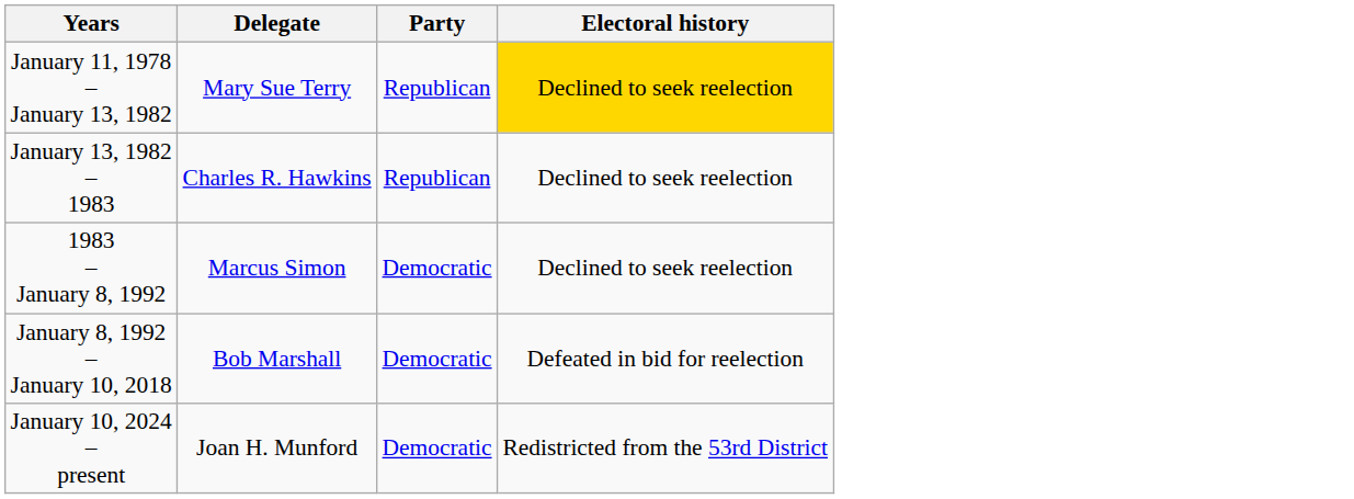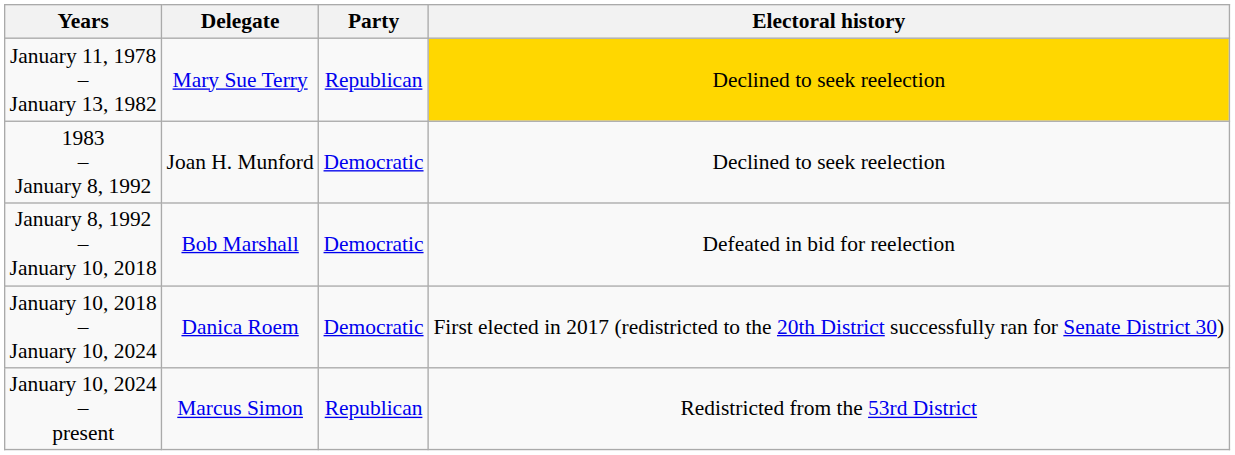 <table class=wikitable style="text-align:center">
 <tr valign=bottom>
 <th>Years</th>
 <th colspan=1>Delegate</th>
 <th>Party</th>
 <th>Electoral history</th>
 </tr>
 <tr>
 <td nowrap><span>January 11, 1978</span><br>–<br><span>January 13, 1982</span></td>
 <td><a href='#'>Mary Sue Terry</a></td>
 <td><a href='#'>Republican</a></td>
 <td style="background: gold;">Declined to seek reelection</td>
 </tr>
 <tr>
-<td nowrap><span>January 13, 1982</span><br>–<br><span>1983</span></td>
-<td><a href='#'>Charles R. Hawkins</a></td>
-<td><a href='#'>Republican</a></td>
-<td>Declined to seek reelection</td>
-</tr>
-<tr>
 <td nowrap><span>1983</span><br>–<br><span>January 8, 1992</span></td>
-<td><a href='#'>Marcus Simon</a></td>
+<td>Joan H. Munford</td>
 <td><a href='#'>Democratic</a></td>
 <td>Declined to seek reelection</td>
 </tr>
 <tr>
 <td nowrap><span>January 8, 1992</span><br>–<br><span>January 10, 2018</span></td>
 <td><a href='#'>Bob Marshall</a></td>
 <td><a href='#'>Democratic</a></td>
 <td>Defeated in bid for reelection</td>
 </tr>
 <tr>
+<td nowrap><span>January 10, 2018</span><br>–<br><span>January 10, 2024</span></td>
+<td><a href='#'>Danica Roem</a></td>
+<td><a href='#'>Democratic</a></td>
+<td>First elected in 2017 (redistricted to the <a href='#'>20th District</a> successfully ran for <a href='#'>Senate District 30</a>)</td>
+</tr>
+<tr>
 <td nowrap><span>January 10, 2024</span><br>–<br><span>present</span></td>
-<td>Joan H. Munford</td>
-<td><a href='#'>Democratic</a></td>
+<td><a href='#'>Marcus Simon</a></td>
+<td><a href='#'>Republican</a></td>
 <td>Redistricted from the <a href='#'>53rd District</a></td>
 </tr>
 </table>
